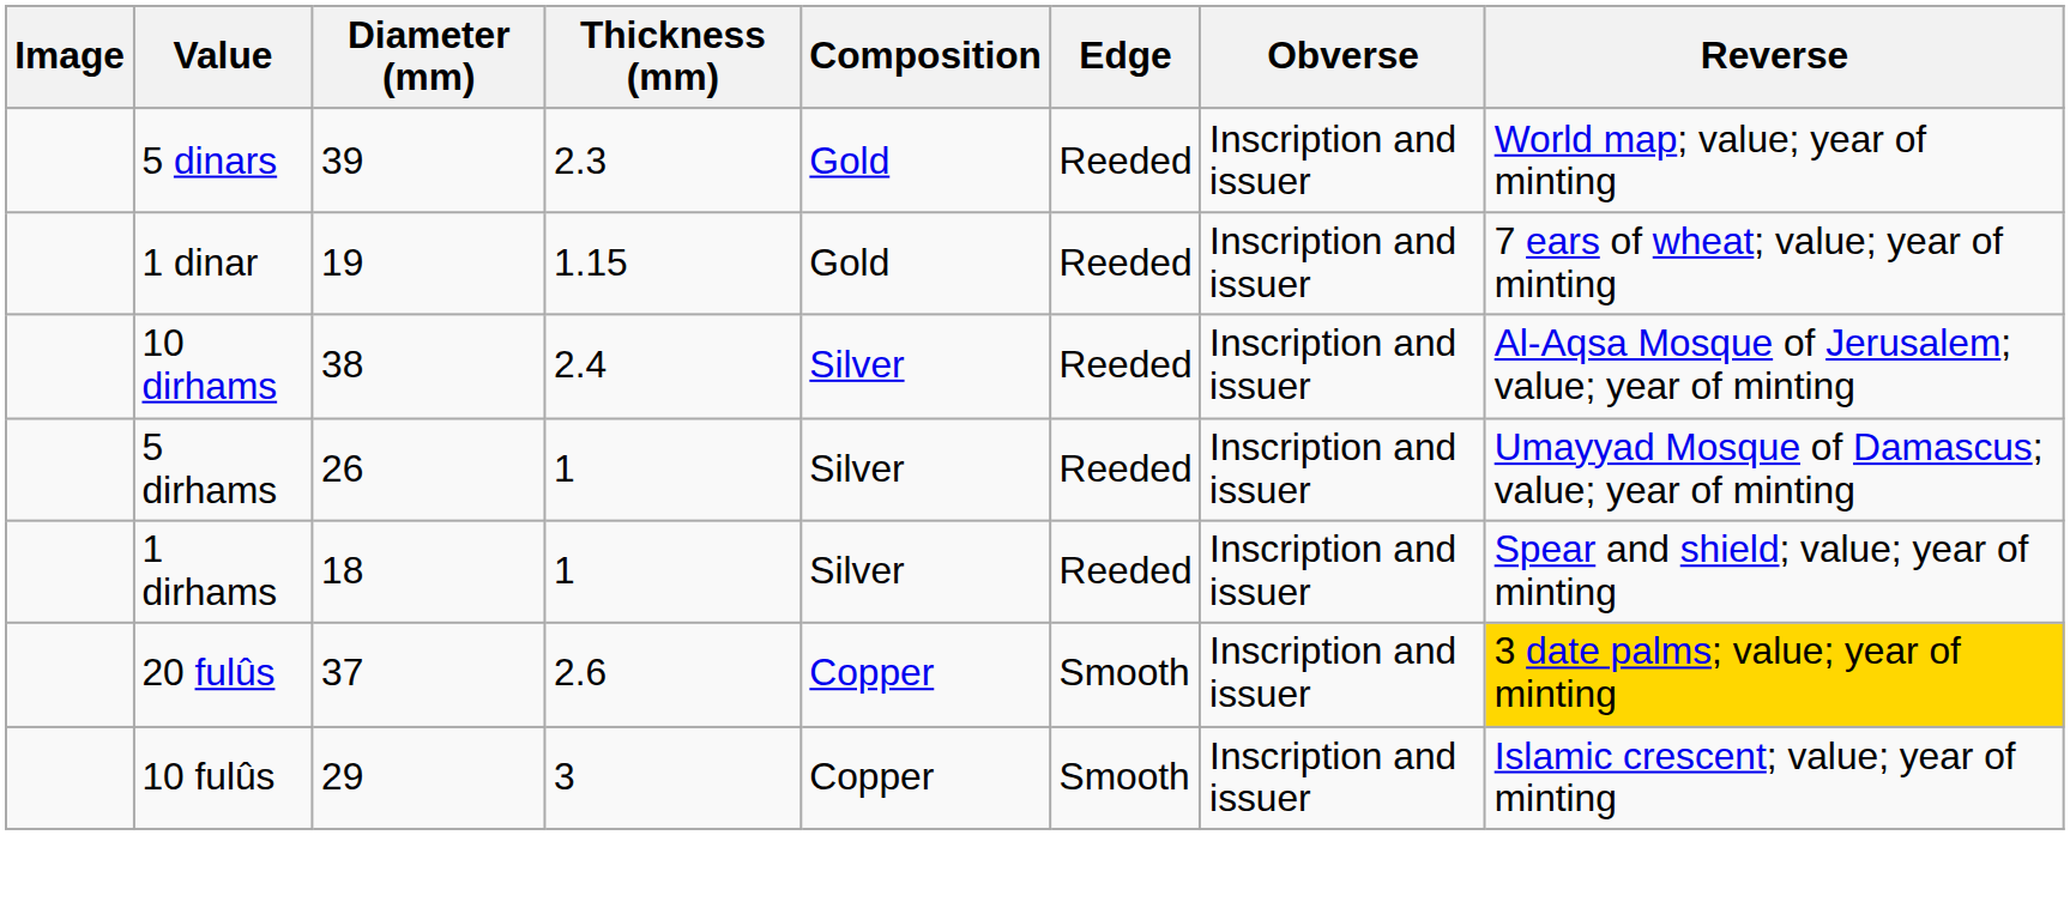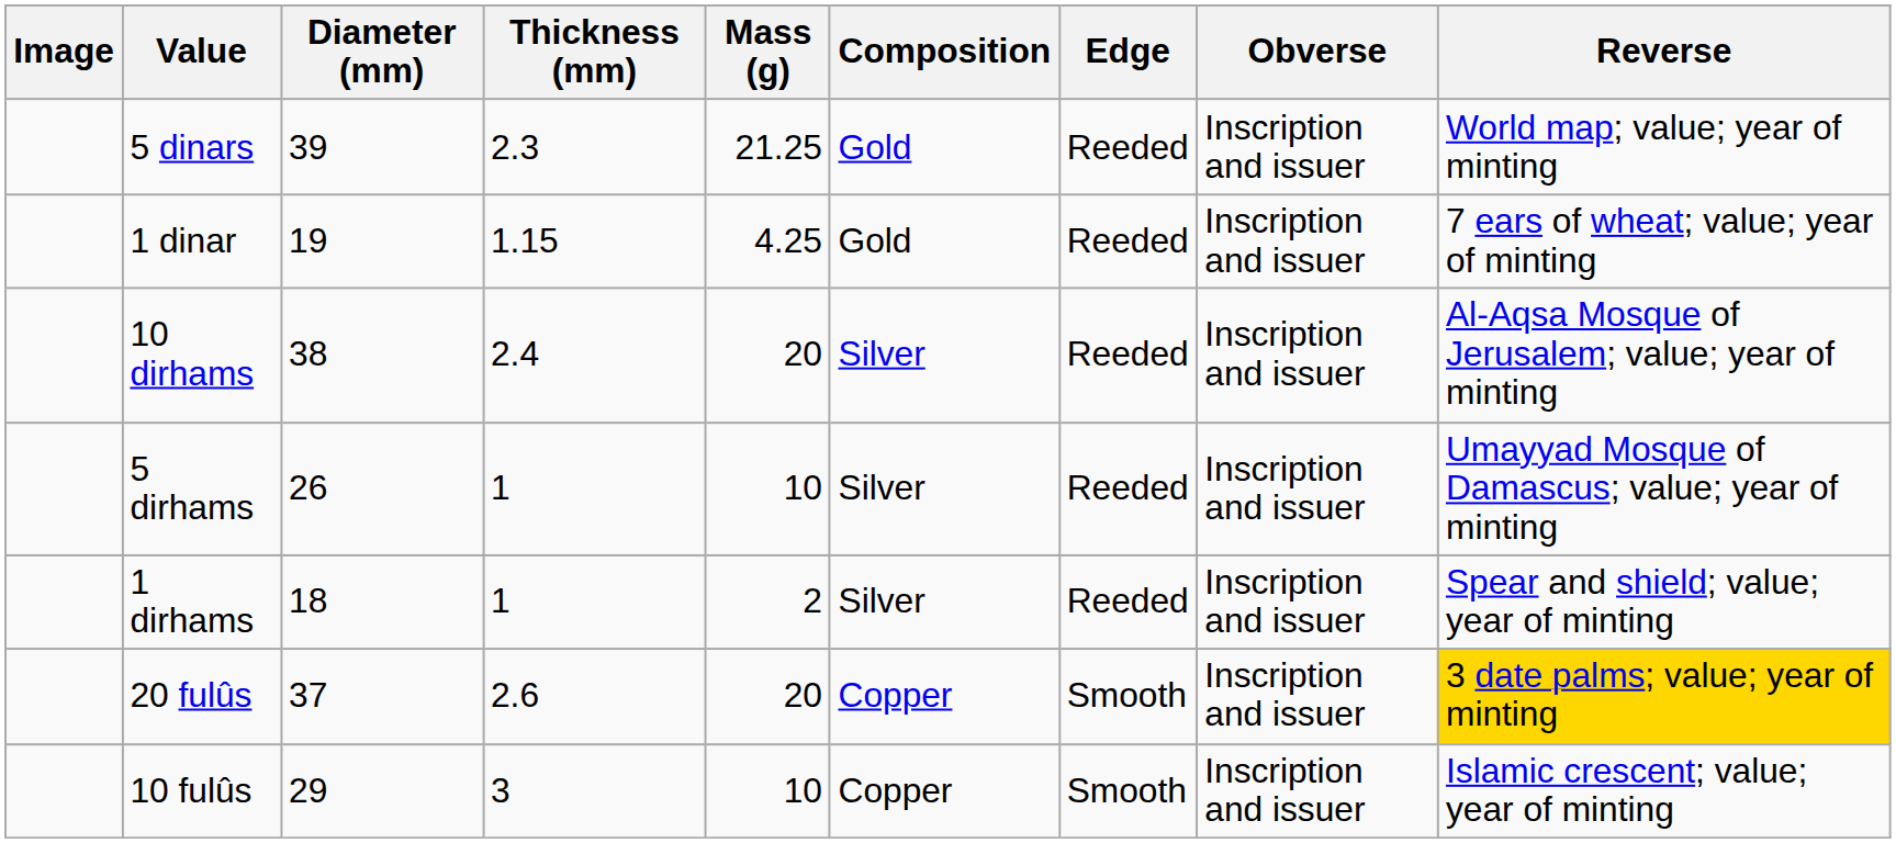 <table class="wikitable">
 <tr>
 <th>Image</th>
 <th>Value</th>
 <th>Diameter (mm)</th>
 <th>Thickness (mm)</th>
+<th>Mass (g)</th>
 <th>Composition</th>
 <th>Edge</th>
 <th>Obverse</th>
 <th>Reverse</th>
 </tr>
 <tr>
 <td align="center"></td>
 <td>5 <a href='#'>dinars</a></td>
 <td>39</td>
 <td>2.3</td>
+<td style="text-align:right;">21.25</td>
 <td><a href='#'>Gold</a></td>
 <td>Reeded</td>
 <td>Inscription and issuer</td>
 <td><a href='#'>World map</a>; value; year of minting</td>
 </tr>
 <tr>
 <td align="center"></td>
 <td>1 dinar</td>
 <td>19</td>
 <td>1.15</td>
+<td style="text-align:right;">4.25</td>
 <td>Gold</td>
 <td>Reeded</td>
 <td>Inscription and issuer</td>
 <td>7 <a href='#'>ears</a> of <a href='#'>wheat</a>; value; year of minting</td>
 </tr>
 <tr>
 <td align="center"></td>
 <td>10 <a href='#'>dirhams</a></td>
 <td>38</td>
 <td>2.4</td>
+<td style="text-align:right;">20</td>
 <td><a href='#'>Silver</a></td>
 <td>Reeded</td>
 <td>Inscription and issuer</td>
 <td><a href='#'>Al-Aqsa Mosque</a> of <a href='#'>Jerusalem</a>; value; year of minting</td>
 </tr>
 <tr>
 <td align="center"></td>
 <td>5 dirhams</td>
 <td>26</td>
 <td>1</td>
+<td style="text-align:right;">10</td>
 <td>Silver</td>
 <td>Reeded</td>
 <td>Inscription and issuer</td>
 <td><a href='#'>Umayyad Mosque</a> of <a href='#'>Damascus</a>; value; year of minting</td>
 </tr>
 <tr>
 <td align="center"></td>
 <td>1 dirhams</td>
 <td>18</td>
 <td>1</td>
+<td style="text-align:right;">2</td>
 <td>Silver</td>
 <td>Reeded</td>
 <td>Inscription and issuer</td>
 <td><a href='#'>Spear</a> and <a href='#'>shield</a>; value; year of minting</td>
 </tr>
 <tr>
 <td align="center"></td>
 <td>20 <a href='#'>fulûs</a></td>
 <td>37</td>
 <td>2.6</td>
+<td style="text-align:right;">20</td>
 <td><a href='#'>Copper</a></td>
 <td>Smooth</td>
 <td>Inscription and issuer</td>
 <td style="background: gold;">3 <a href='#'>date palms</a>; value; year of minting</td>
 </tr>
 <tr>
 <td align="center"></td>
 <td>10 fulûs</td>
 <td>29</td>
 <td>3</td>
+<td style="text-align:right;">10</td>
 <td>Copper</td>
 <td>Smooth</td>
 <td>Inscription and issuer</td>
 <td><a href='#'>Islamic crescent</a>; value; year of minting</td>
 </tr>
 </table>
